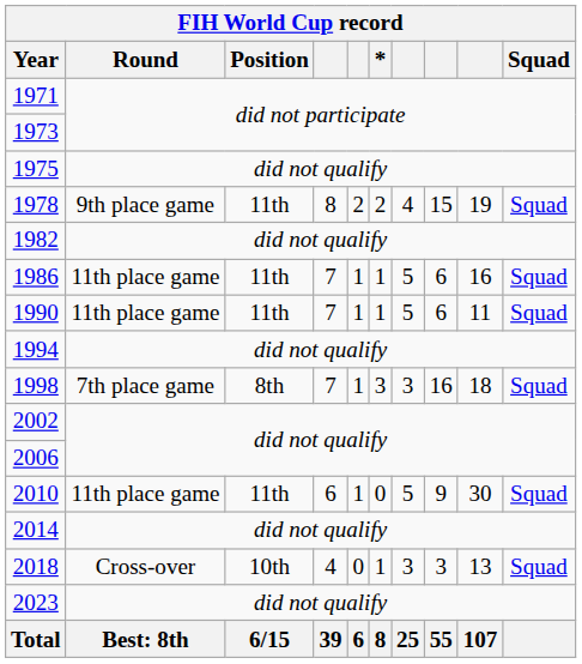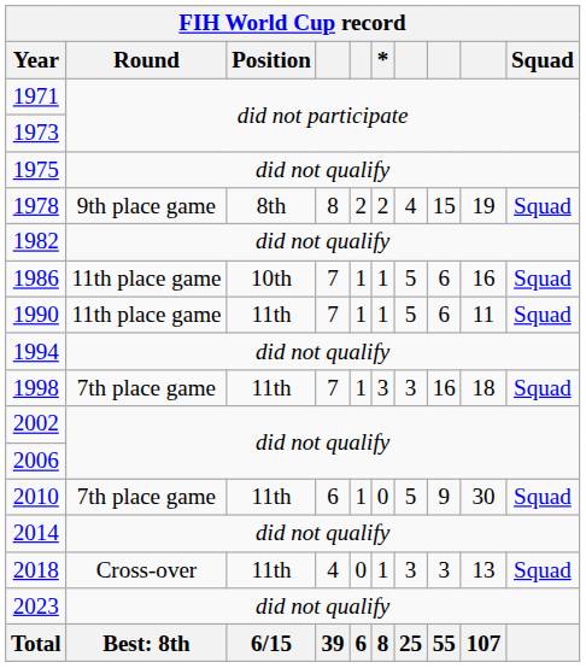 <table class="wikitable" style="text-align: center;">
 <tr>
 <th colspan=10><a href='#'>FIH World Cup</a> record</th>
 </tr>
 <tr>
 <th>Year</th>
 <th>Round</th>
 <th>Position</th>
 <th></th>
 <th></th>
 <th>*</th>
 <th></th>
 <th></th>
 <th></th>
 <th>Squad</th>
 </tr>
 <tr>
 <td> <a href='#'>1971</a></td>
 <td colspan=9 rowspan=2><em>did not participate</em></td>
 </tr>
 <tr>
 <td> <a href='#'>1973</a></td>
 </tr>
 <tr>
 <td> <a href='#'>1975</a></td>
 <td colspan=9><em>did not qualify</em></td>
 </tr>
 <tr>
 <td> <a href='#'>1978</a></td>
 <td>9th place game</td>
-<td>11th</td>
+<td>8th</td>
 <td>8</td>
 <td>2</td>
 <td>2</td>
 <td>4</td>
 <td>15</td>
 <td>19</td>
 <td><a href='#'>Squad</a></td>
 </tr>
 <tr>
 <td> <a href='#'>1982</a></td>
 <td colspan=9><em>did not qualify</em></td>
 </tr>
 <tr>
 <td> <a href='#'>1986</a></td>
 <td>11th place game</td>
-<td>11th</td>
+<td>10th</td>
 <td>7</td>
 <td>1</td>
 <td>1</td>
 <td>5</td>
 <td>6</td>
 <td>16</td>
 <td><a href='#'>Squad</a></td>
 </tr>
 <tr>
 <td> <a href='#'>1990</a></td>
 <td>11th place game</td>
 <td>11th</td>
 <td>7</td>
 <td>1</td>
 <td>1</td>
 <td>5</td>
 <td>6</td>
 <td>11</td>
 <td><a href='#'>Squad</a></td>
 </tr>
 <tr>
 <td> <a href='#'>1994</a></td>
 <td colspan=9><em>did not qualify</em></td>
 </tr>
 <tr>
 <td> <a href='#'>1998</a></td>
 <td>7th place game</td>
-<td>8th</td>
+<td>11th</td>
 <td>7</td>
 <td>1</td>
 <td>3</td>
 <td>3</td>
 <td>16</td>
 <td>18</td>
 <td><a href='#'>Squad</a></td>
 </tr>
 <tr>
 <td> <a href='#'>2002</a></td>
 <td colspan=9 rowspan=2><em>did not qualify</em></td>
 </tr>
 <tr>
 <td> <a href='#'>2006</a></td>
 </tr>
 <tr>
 <td> <a href='#'>2010</a></td>
-<td>11th place game</td>
+<td>7th place game</td>
 <td>11th</td>
 <td>6</td>
 <td>1</td>
 <td>0</td>
 <td>5</td>
 <td>9</td>
 <td>30</td>
 <td><a href='#'>Squad</a></td>
 </tr>
 <tr>
 <td> <a href='#'>2014</a></td>
 <td colspan=9><em>did not qualify</em></td>
 </tr>
 <tr>
 <td> <a href='#'>2018</a></td>
 <td>Cross-over</td>
-<td>10th</td>
+<td>11th</td>
 <td>4</td>
 <td>0</td>
 <td>1</td>
 <td>3</td>
 <td>3</td>
 <td>13</td>
 <td><a href='#'>Squad</a></td>
 </tr>
 <tr>
 <td> <a href='#'>2023</a></td>
 <td colspan=9><em>did not qualify</em></td>
 </tr>
 <tr>
 <th>Total</th>
 <th>Best: 8th</th>
 <th>6/15</th>
 <th>39</th>
 <th>6</th>
 <th>8</th>
 <th>25</th>
 <th>55</th>
 <th>107</th>
 <th></th>
 </tr>
 </table>
